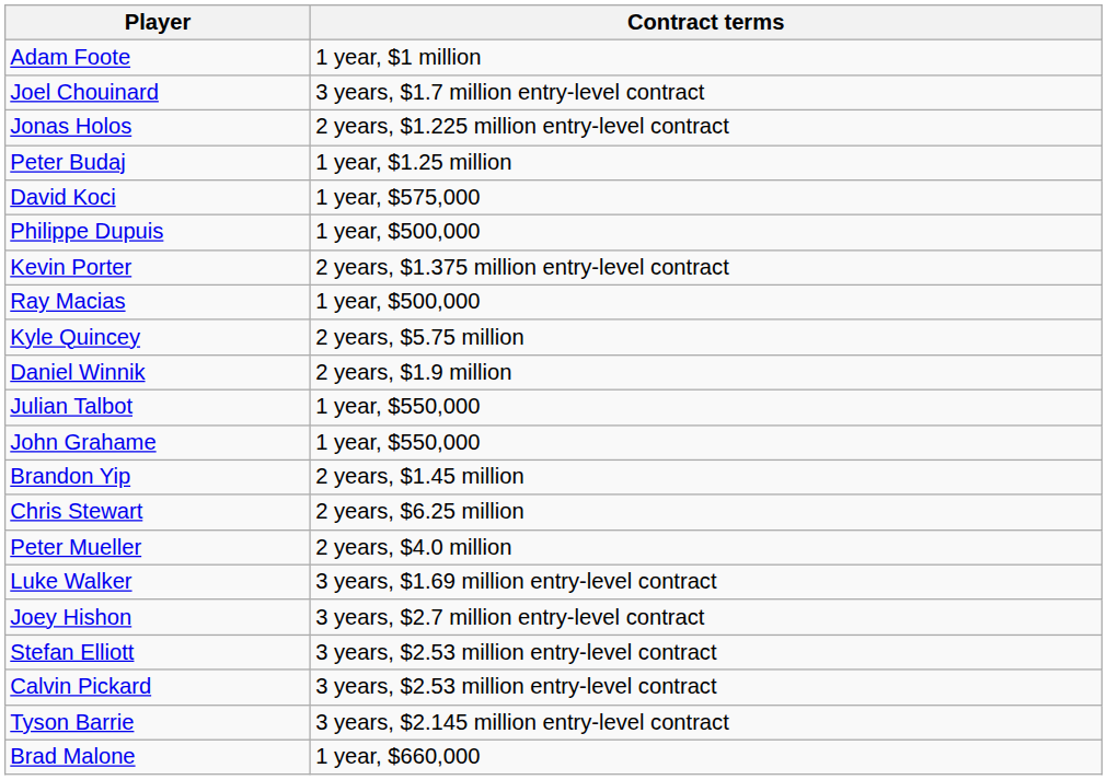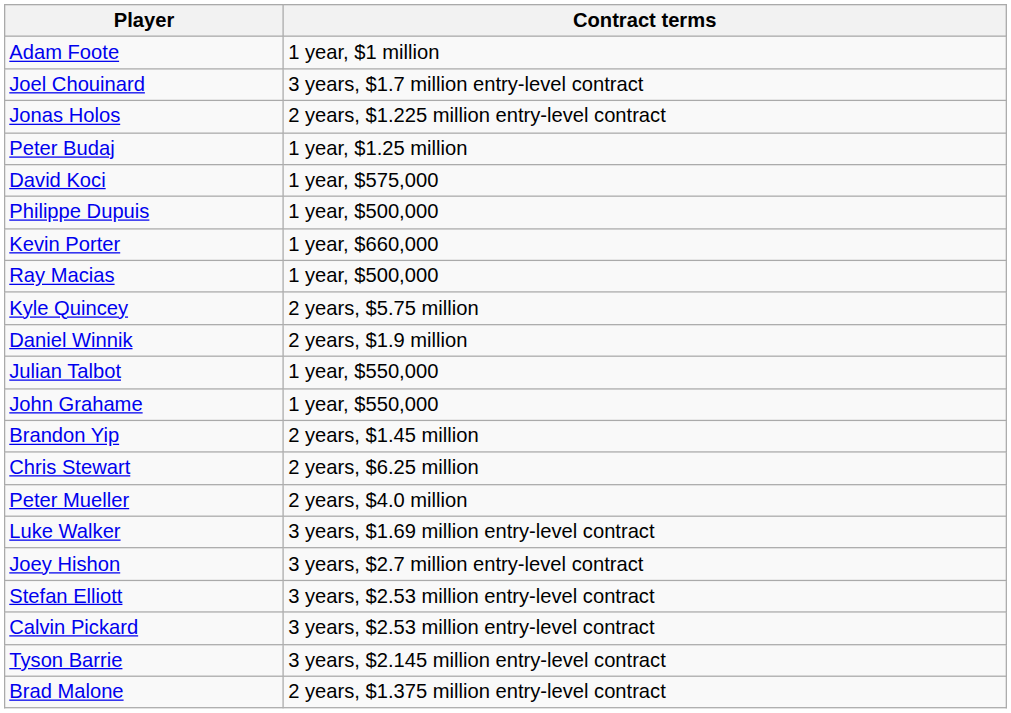 <table class="wikitable" width=90%>
 <tr align="center" bgcolor="#dddddd">
 <th>Player</th>
 <th>Contract terms</th>
 </tr>
 <tr>
 <td><a href='#'>Adam Foote</a></td>
 <td>1 year, $1 million</td>
 </tr>
 <tr>
 <td><a href='#'>Joel Chouinard</a></td>
 <td>3 years, $1.7 million entry-level contract</td>
 </tr>
 <tr>
 <td><a href='#'>Jonas Holos</a></td>
 <td>2 years, $1.225 million entry-level contract</td>
 </tr>
 <tr>
 <td><a href='#'>Peter Budaj</a></td>
 <td>1 year, $1.25 million</td>
 </tr>
 <tr>
 <td><a href='#'>David Koci</a></td>
 <td>1 year, $575,000</td>
 </tr>
 <tr>
 <td><a href='#'>Philippe Dupuis</a></td>
 <td>1 year, $500,000</td>
 </tr>
 <tr>
 <td><a href='#'>Kevin Porter</a></td>
-<td>2 years, $1.375 million entry-level contract</td>
+<td>1 year, $660,000</td>
 </tr>
 <tr>
 <td><a href='#'>Ray Macias</a></td>
 <td>1 year, $500,000</td>
 </tr>
 <tr>
 <td><a href='#'>Kyle Quincey</a></td>
 <td>2 years, $5.75 million</td>
 </tr>
 <tr>
 <td><a href='#'>Daniel Winnik</a></td>
 <td>2 years, $1.9 million</td>
 </tr>
 <tr>
 <td><a href='#'>Julian Talbot</a></td>
 <td>1 year, $550,000</td>
 </tr>
 <tr>
 <td><a href='#'>John Grahame</a></td>
 <td>1 year, $550,000</td>
 </tr>
 <tr>
 <td><a href='#'>Brandon Yip</a></td>
 <td>2 years, $1.45 million</td>
 </tr>
 <tr>
 <td><a href='#'>Chris Stewart</a></td>
 <td>2 years, $6.25 million</td>
 </tr>
 <tr>
 <td><a href='#'>Peter Mueller</a></td>
 <td>2 years, $4.0 million</td>
 </tr>
 <tr>
 <td><a href='#'>Luke Walker</a></td>
 <td>3 years, $1.69 million entry-level contract</td>
 </tr>
 <tr>
 <td><a href='#'>Joey Hishon</a></td>
 <td>3 years, $2.7 million entry-level contract</td>
 </tr>
 <tr>
 <td><a href='#'>Stefan Elliott</a></td>
 <td>3 years, $2.53 million entry-level contract</td>
 </tr>
 <tr>
 <td><a href='#'>Calvin Pickard</a></td>
 <td>3 years, $2.53 million entry-level contract</td>
 </tr>
 <tr>
 <td><a href='#'>Tyson Barrie</a></td>
 <td>3 years, $2.145 million entry-level contract</td>
 </tr>
 <tr>
 <td><a href='#'>Brad Malone</a></td>
-<td>1 year, $660,000</td>
+<td>2 years, $1.375 million entry-level contract</td>
 </tr>
 </table>
